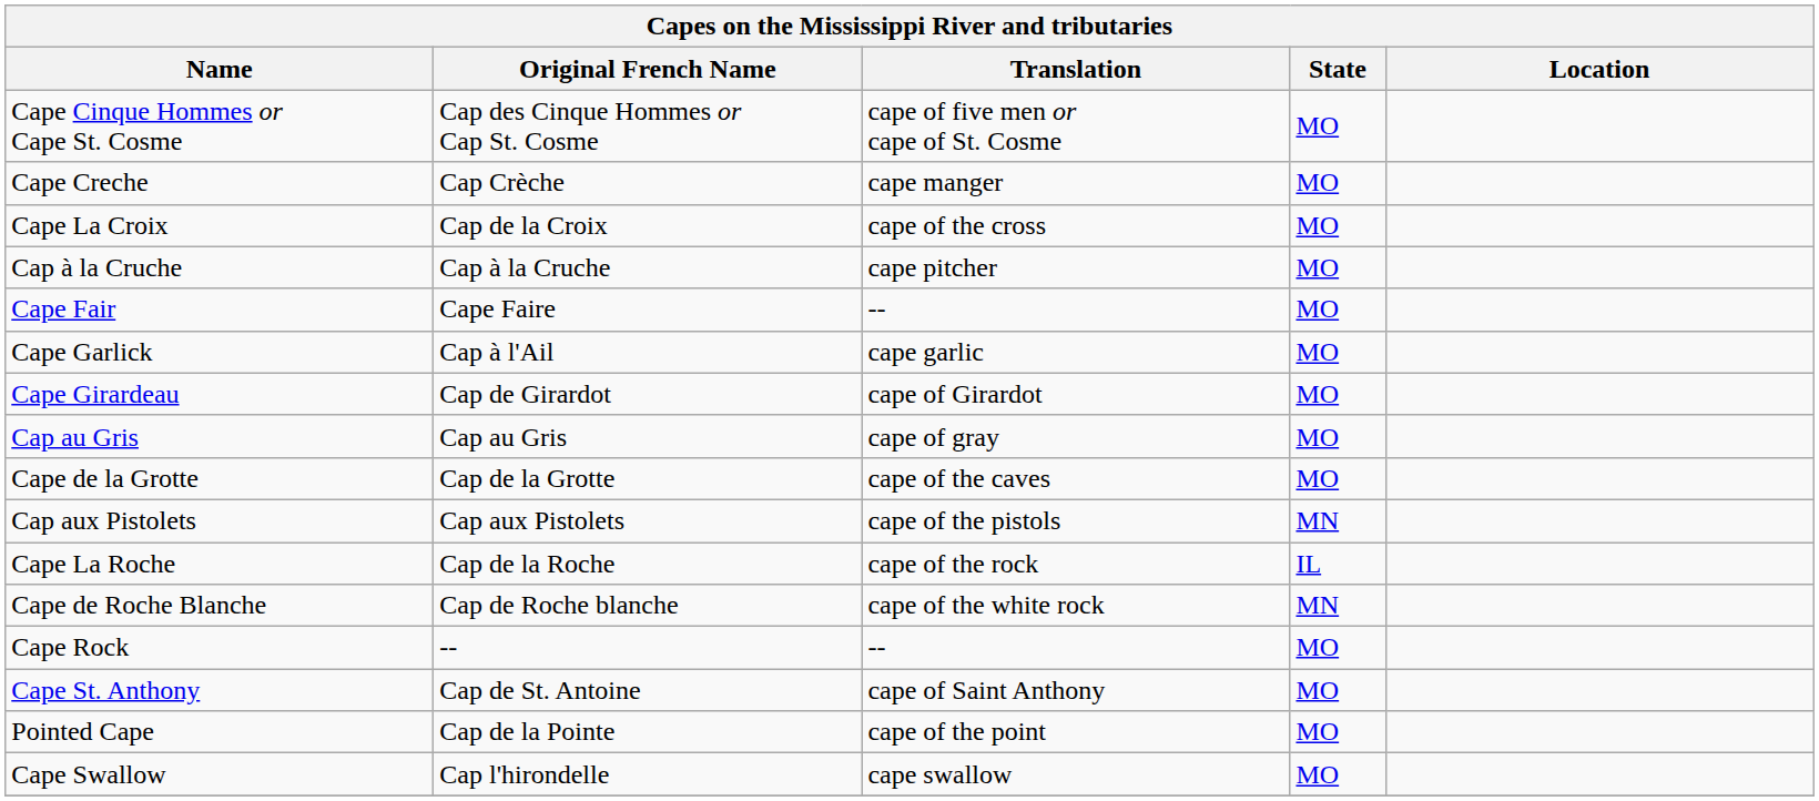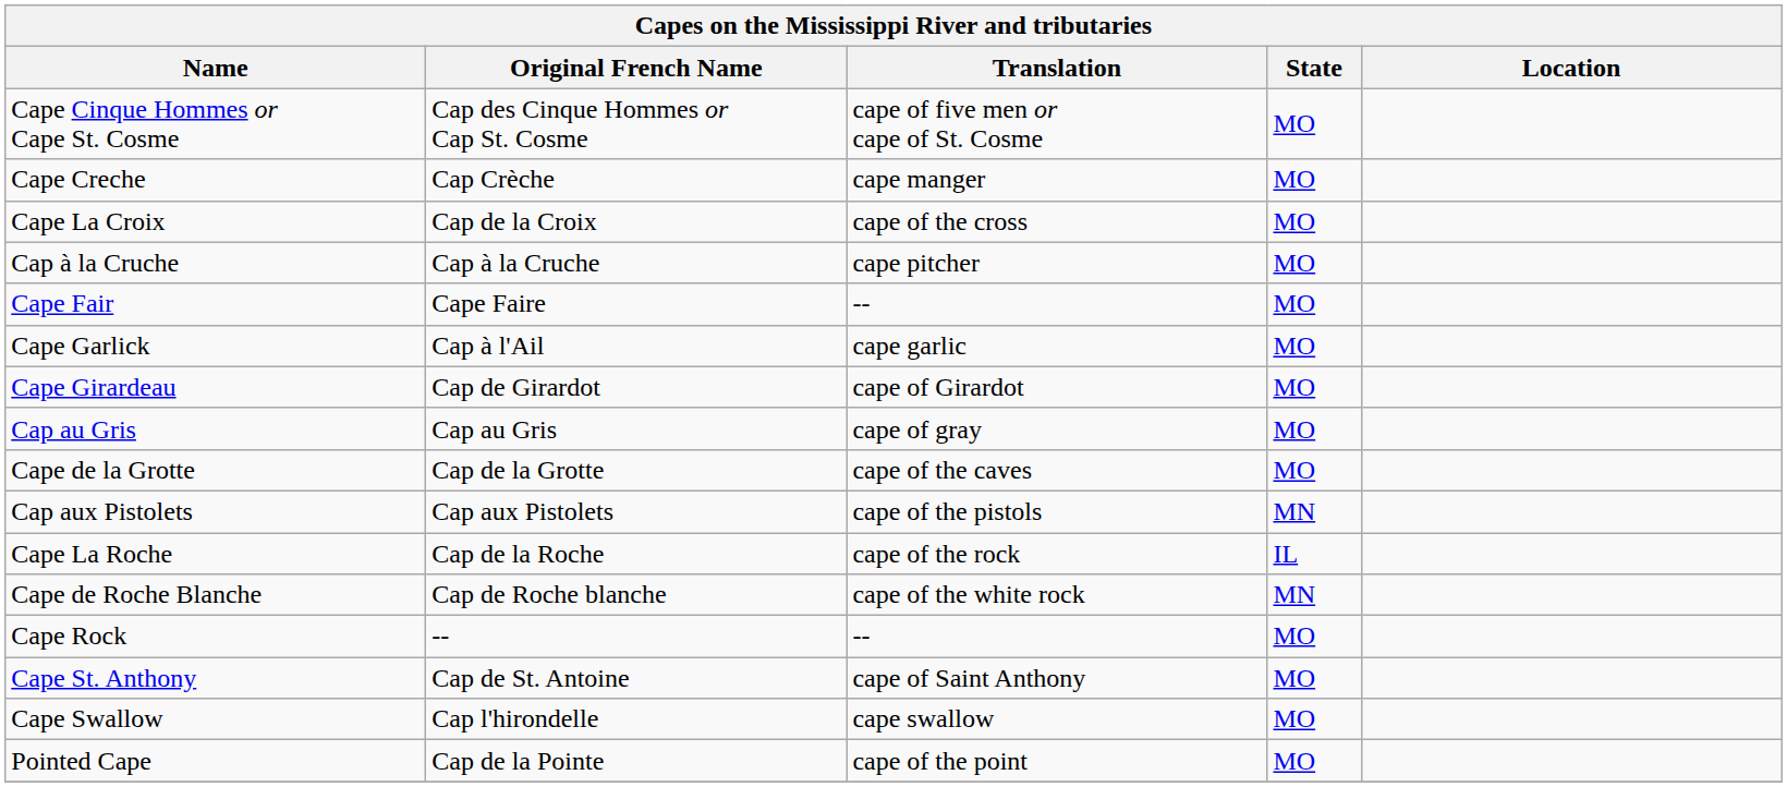 <table class=wikitable>
 <tr>
 <th colspan="5">Capes on the Mississippi River and tributaries</th>
 </tr>
 <tr>
 <th scope="row"  width="250">Name</th>
 <th scope="row"  width="250">Original French Name</th>
 <th scope="row"  width="250">Translation</th>
 <th scope="row"  width="50">State</th>
 <th scope="row"  width="250">Location</th>
 </tr>
 <tr>
 <td>Cape <a href='#'>Cinque Hommes</a> <em>or</em><br>Cape St. Cosme </td>
 <td>Cap des Cinque Hommes <em>or</em><br>Cap St. Cosme</td>
 <td>cape of five men <em>or</em><br>cape of St. Cosme</td>
 <td><a href='#'>MO</a></td>
 <td> </td>
 </tr>
 <tr>
 <td>Cape Creche</td>
 <td>Cap Crèche</td>
 <td>cape manger</td>
 <td><a href='#'>MO</a></td>
 <td></td>
 </tr>
 <tr>
 <td>Cape La Croix</td>
 <td>Cap de la Croix</td>
 <td>cape of the cross</td>
 <td><a href='#'>MO</a></td>
 <td> </td>
 </tr>
 <tr>
 <td>Cap à la Cruche</td>
 <td>Cap à la Cruche</td>
 <td>cape pitcher</td>
 <td><a href='#'>MO</a></td>
 <td></td>
 </tr>
 <tr>
 <td><a href='#'>Cape Fair</a></td>
 <td>Cape Faire</td>
 <td>--</td>
 <td><a href='#'>MO</a></td>
 <td> </td>
 </tr>
 <tr>
 <td>Cape Garlick </td>
 <td>Cap à l'Ail</td>
 <td>cape garlic</td>
 <td><a href='#'>MO</a></td>
 <td></td>
 </tr>
 <tr>
 <td><a href='#'>Cape Girardeau</a></td>
 <td>Cap de Girardot</td>
 <td>cape of Girardot</td>
 <td><a href='#'>MO</a></td>
 <td> </td>
 </tr>
 <tr>
 <td><a href='#'>Cap au Gris</a></td>
 <td>Cap au Gris </td>
 <td>cape of gray</td>
 <td><a href='#'>MO</a></td>
 <td> </td>
 </tr>
 <tr>
 <td>Cape de la Grotte</td>
 <td>Cap de la Grotte</td>
 <td>cape of the caves</td>
 <td><a href='#'>MO</a></td>
 <td></td>
 </tr>
 <tr>
 <td>Cap aux Pistolets</td>
 <td>Cap aux Pistolets</td>
 <td>cape of the pistols</td>
 <td><a href='#'>MN</a></td>
 <td></td>
 </tr>
 <tr>
 <td>Cape La Roche</td>
 <td>Cap de la Roche</td>
 <td>cape of the rock</td>
 <td><a href='#'>IL</a></td>
 <td></td>
 </tr>
 <tr>
 <td>Cape de Roche Blanche </td>
 <td>Cap de Roche blanche</td>
 <td>cape of the white rock</td>
 <td><a href='#'>MN</a></td>
 <td></td>
 </tr>
 <tr>
 <td>Cape Rock</td>
 <td>--</td>
 <td>--</td>
 <td><a href='#'>MO</a></td>
 <td> </td>
 </tr>
 <tr>
 <td><a href='#'>Cape St. Anthony</a></td>
 <td>Cap de St. Antoine</td>
 <td>cape of Saint Anthony </td>
 <td><a href='#'>MO</a></td>
 <td> </td>
 </tr>
 <tr>
+<td>Cape Swallow</td>
+<td>Cap l'hirondelle</td>
+<td>cape swallow</td>
+<td><a href='#'>MO</a></td>
+<td></td>
+</tr>
+<tr>
 <td>Pointed Cape</td>
 <td>Cap de la Pointe</td>
 <td>cape of the point</td>
 <td><a href='#'>MO</a></td>
 <td></td>
 </tr>
 <tr>
-<td>Cape Swallow</td>
-<td>Cap l'hirondelle</td>
-<td>cape swallow</td>
-<td><a href='#'>MO</a></td>
-<td></td>
-</tr>
-<tr>
 </tr>
 </table>
